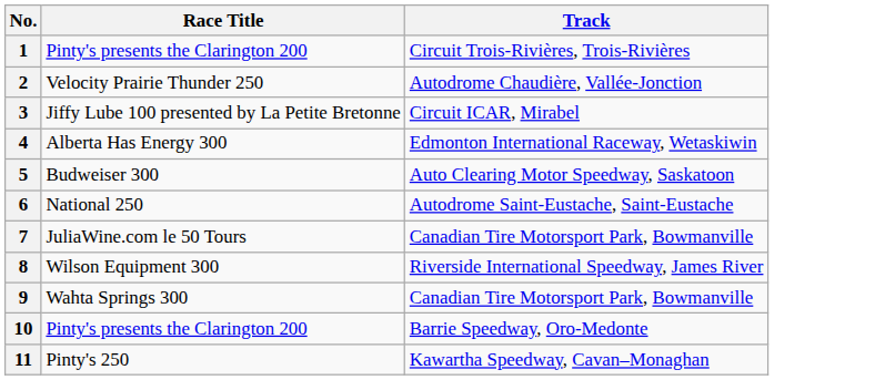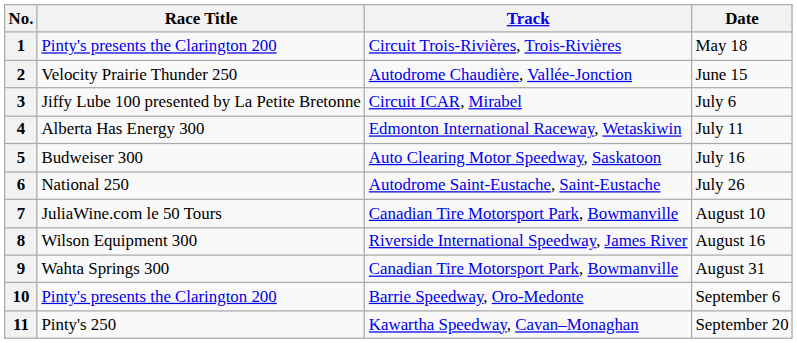 <table class="wikitable" style="font-size:85%;">
 <tr>
 <th>No.</th>
 <th>Race Title</th>
 <th><a href='#'>Track</a></th>
+<th>Date</th>
 </tr>
 <tr>
 <th>1</th>
 <td><a href='#'>Pinty's presents the Clarington 200</a></td>
 <td><a href='#'>Circuit Trois-Rivières</a>, <a href='#'>Trois-Rivières</a></td>
+<td>May 18</td>
 </tr>
 <tr>
 <th>2</th>
 <td>Velocity Prairie Thunder 250</td>
 <td><a href='#'>Autodrome Chaudière</a>, <a href='#'>Vallée-Jonction</a></td>
+<td>June 15</td>
 </tr>
 <tr>
 <th>3</th>
 <td>Jiffy Lube 100 presented by La Petite Bretonne</td>
 <td><a href='#'>Circuit ICAR</a>, <a href='#'>Mirabel</a></td>
+<td>July 6</td>
 </tr>
 <tr>
 <th>4</th>
 <td>Alberta Has Energy 300</td>
 <td><a href='#'>Edmonton International Raceway</a>, <a href='#'>Wetaskiwin</a></td>
+<td>July 11</td>
 </tr>
 <tr>
 <th>5</th>
 <td>Budweiser 300</td>
 <td><a href='#'>Auto Clearing Motor Speedway</a>, <a href='#'>Saskatoon</a></td>
+<td>July 16</td>
 </tr>
 <tr>
 <th>6</th>
 <td>National 250</td>
 <td><a href='#'>Autodrome Saint-Eustache</a>, <a href='#'>Saint-Eustache</a></td>
+<td>July 26</td>
 </tr>
 <tr>
 <th>7</th>
 <td>JuliaWine.com le 50 Tours</td>
 <td><a href='#'>Canadian Tire Motorsport Park</a>, <a href='#'>Bowmanville</a></td>
+<td>August 10</td>
 </tr>
 <tr>
 <th>8</th>
 <td>Wilson Equipment 300</td>
 <td><a href='#'>Riverside International Speedway</a>, <a href='#'>James River</a></td>
+<td>August 16</td>
 </tr>
 <tr>
 <th>9</th>
 <td>Wahta Springs 300</td>
 <td><a href='#'>Canadian Tire Motorsport Park</a>, <a href='#'>Bowmanville</a></td>
+<td>August 31</td>
 </tr>
 <tr>
 <th>10</th>
 <td><a href='#'>Pinty's presents the Clarington 200</a></td>
 <td><a href='#'>Barrie Speedway</a>, <a href='#'>Oro-Medonte</a></td>
+<td>September 6</td>
 </tr>
 <tr>
 <th>11</th>
 <td>Pinty's 250</td>
 <td><a href='#'>Kawartha Speedway</a>, <a href='#'>Cavan–Monaghan</a></td>
+<td>September 20</td>
 </tr>
 </table>
